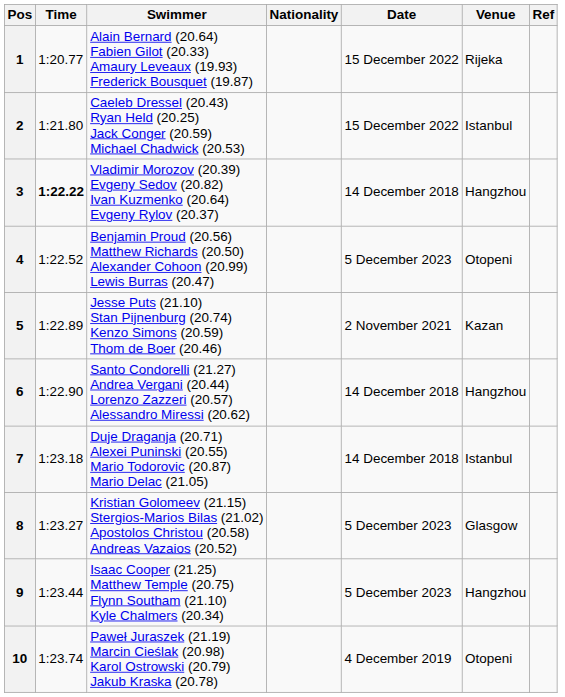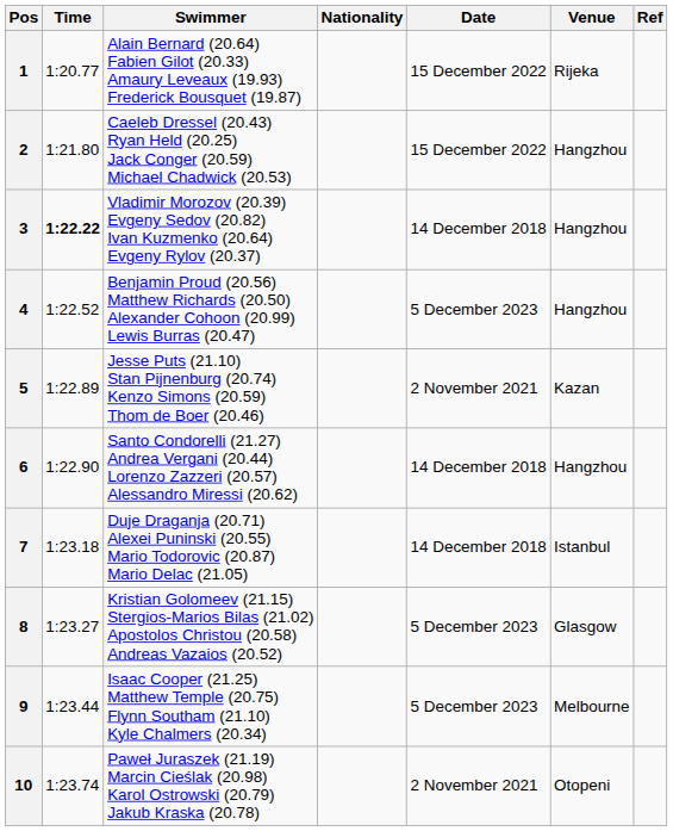 <table class="wikitable">
 <tr>
 <th>Pos</th>
 <th>Time</th>
 <th>Swimmer</th>
 <th>Nationality</th>
 <th>Date</th>
 <th>Venue</th>
 <th>Ref</th>
 </tr>
 <tr>
 <th>1</th>
 <td>1:20.77</td>
 <td><a href='#'>Alain Bernard</a> (20.64)<br><a href='#'>Fabien Gilot</a> (20.33)<br><a href='#'>Amaury Leveaux</a> (19.93)<br><a href='#'>Frederick Bousquet</a> (19.87)</td>
 <td></td>
 <td>15 December 2022</td>
 <td>Rijeka</td>
 <td></td>
 </tr>
 <tr>
 <th>2</th>
 <td>1:21.80</td>
 <td><a href='#'>Caeleb Dressel</a> (20.43)<br><a href='#'>Ryan Held</a> (20.25)<br><a href='#'>Jack Conger</a> (20.59)<br><a href='#'>Michael Chadwick</a> (20.53)</td>
 <td></td>
 <td>15 December 2022</td>
-<td>Istanbul</td>
+<td>Hangzhou</td>
 <td></td>
 </tr>
 <tr>
 <th>3</th>
 <td><strong>1:22.22</strong></td>
 <td><a href='#'>Vladimir Morozov</a> (20.39)<br><a href='#'>Evgeny Sedov</a> (20.82)<br><a href='#'>Ivan Kuzmenko</a> (20.64)<br><a href='#'>Evgeny Rylov</a> (20.37)</td>
 <td></td>
 <td>14 December 2018</td>
 <td>Hangzhou</td>
 <td></td>
 </tr>
 <tr>
 <th>4</th>
 <td>1:22.52</td>
 <td><a href='#'>Benjamin Proud</a> (20.56)<br><a href='#'>Matthew Richards</a> (20.50)<br><a href='#'>Alexander Cohoon</a> (20.99)<br><a href='#'>Lewis Burras</a> (20.47)</td>
 <td></td>
 <td>5 December 2023</td>
-<td>Otopeni</td>
+<td>Hangzhou</td>
 <td></td>
 </tr>
 <tr>
 <th>5</th>
 <td>1:22.89</td>
 <td><a href='#'>Jesse Puts</a> (21.10)<br><a href='#'>Stan Pijnenburg</a> (20.74)<br><a href='#'>Kenzo Simons</a> (20.59)<br><a href='#'>Thom de Boer</a> (20.46)</td>
 <td></td>
 <td>2 November 2021</td>
 <td>Kazan</td>
 <td></td>
 </tr>
 <tr>
 <th>6</th>
 <td>1:22.90</td>
 <td><a href='#'>Santo Condorelli</a> (21.27)<br><a href='#'>Andrea Vergani</a> (20.44)<br><a href='#'>Lorenzo Zazzeri</a> (20.57)<br><a href='#'>Alessandro Miressi</a> (20.62)</td>
 <td></td>
 <td>14 December 2018</td>
 <td>Hangzhou</td>
 <td></td>
 </tr>
 <tr>
 <th>7</th>
 <td>1:23.18</td>
 <td><a href='#'>Duje Draganja</a> (20.71)<br><a href='#'>Alexei Puninski</a> (20.55)<br><a href='#'>Mario Todorovic</a> (20.87)<br><a href='#'>Mario Delac</a> (21.05)</td>
 <td></td>
 <td>14 December 2018</td>
 <td>Istanbul</td>
 <td></td>
 </tr>
 <tr>
 <th>8</th>
 <td>1:23.27</td>
 <td><a href='#'>Kristian Golomeev</a> (21.15)<br><a href='#'>Stergios-Marios Bilas</a> (21.02)<br><a href='#'>Apostolos Christou</a> (20.58)<br><a href='#'>Andreas Vazaios</a> (20.52)</td>
 <td></td>
 <td>5 December 2023</td>
 <td>Glasgow</td>
 <td></td>
 </tr>
 <tr>
 <th>9</th>
 <td>1:23.44</td>
 <td><a href='#'>Isaac Cooper</a> (21.25)<br><a href='#'>Matthew Temple</a> (20.75)<br><a href='#'>Flynn Southam</a> (21.10)<br><a href='#'>Kyle Chalmers</a> (20.34)</td>
 <td></td>
 <td>5 December 2023</td>
-<td>Hangzhou</td>
+<td>Melbourne</td>
 <td></td>
 </tr>
 <tr>
 <th>10</th>
 <td>1:23.74</td>
 <td><a href='#'>Paweł Juraszek</a> (21.19)<br><a href='#'>Marcin Cieślak</a> (20.98)<br><a href='#'>Karol Ostrowski</a> (20.79)<br><a href='#'>Jakub Kraska</a> (20.78)</td>
 <td></td>
-<td>4 December 2019</td>
+<td>2 November 2021</td>
 <td>Otopeni</td>
 <td></td>
 </tr>
 </table>
